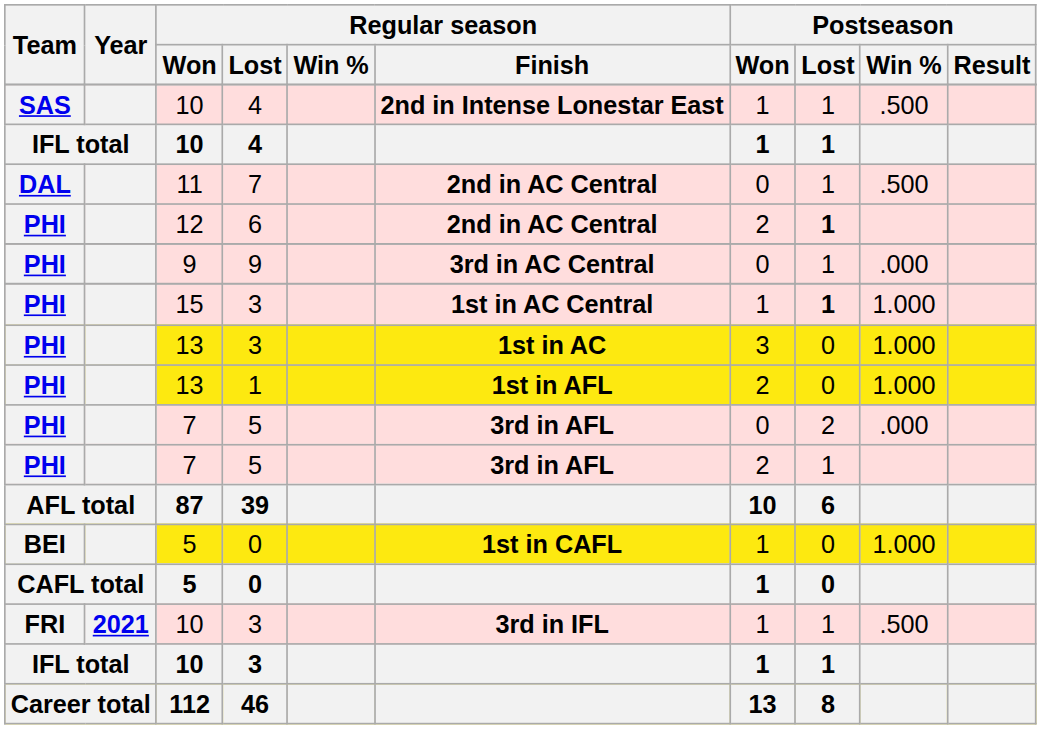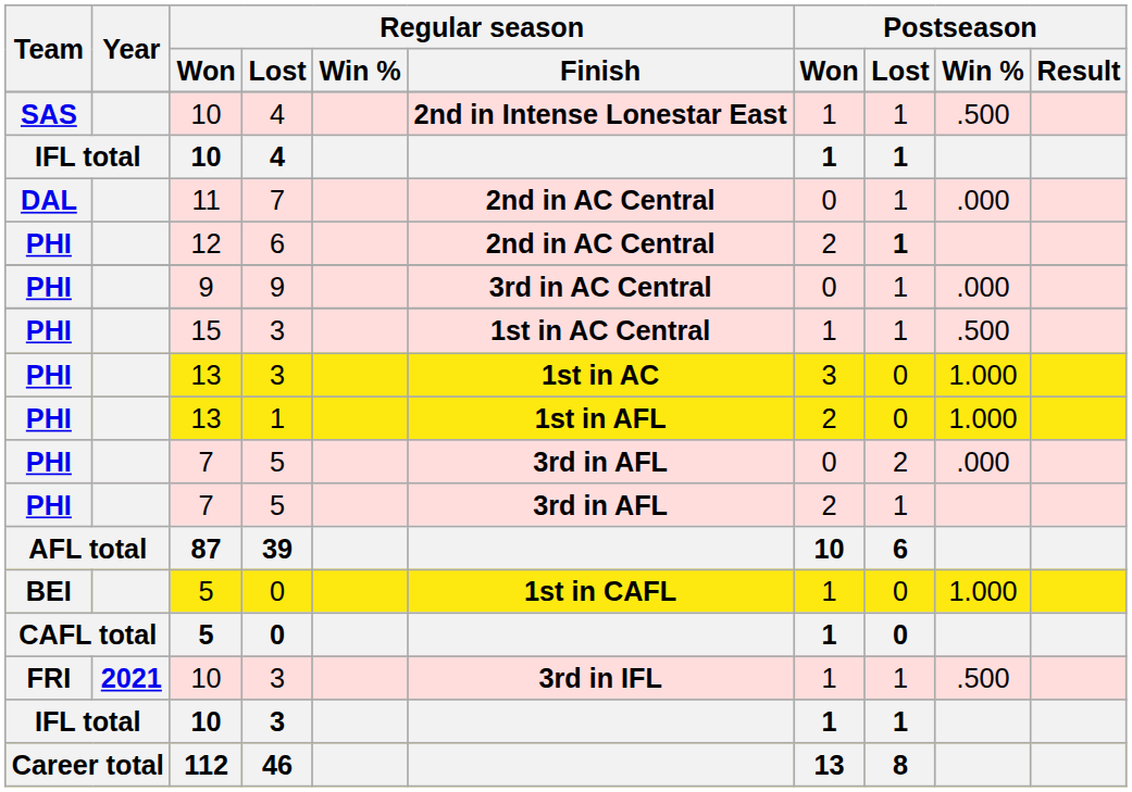 <table class="wikitable" style="font-size: 95%; text-align:center;">
 <tr>
 <th rowspan="2">Team</th>
 <th rowspan="2">Year</th>
 <th colspan="4">Regular season</th>
 <th colspan="4">Postseason</th>
 </tr>
 <tr>
 <th>Won</th>
 <th>Lost</th>
 <th>Win %</th>
 <th>Finish</th>
 <th>Won</th>
 <th>Lost</th>
 <th>Win %</th>
 <th>Result</th>
 </tr>
 <tr>
 </tr>
 <tr ! style="background:#fdd;">
 <th><a href='#'>SAS</a></th>
 <th></th>
 <td>10</td>
 <td>4</td>
 <td></td>
 <td><strong>2nd in Intense Lonestar East</strong></td>
 <td>1</td>
 <td>1</td>
 <td>.500</td>
 <td><strong></strong></td>
 </tr>
 <tr>
 <th colspan="2">IFL total</th>
 <th>10</th>
 <th>4</th>
 <th></th>
 <th></th>
 <th>1</th>
 <th>1</th>
 <th></th>
 <th></th>
 </tr>
 <tr ! style="background:#fdd;">
 <th><a href='#'>DAL</a></th>
 <th></th>
 <td>11</td>
 <td>7</td>
 <td></td>
 <td><strong>2nd in AC Central</strong></td>
 <td>0</td>
 <td>1</td>
-<td>.500</td>
+<td>.000</td>
 <td><strong></strong></td>
 </tr>
 <tr ! style="background:#fdd;">
 <th><a href='#'>PHI</a></th>
 <th></th>
 <td>12</td>
 <td>6</td>
 <td></td>
 <td><strong>2nd in AC Central</strong></td>
 <td>2</td>
 <td><strong>1</strong></td>
 <td></td>
 <td><strong></strong></td>
 </tr>
 <tr>
 </tr>
 <tr ! style="background:#fdd;">
 <th><a href='#'>PHI</a></th>
 <th></th>
 <td>9</td>
 <td>9</td>
 <td></td>
 <td><strong>3rd in AC Central</strong></td>
 <td>0</td>
 <td>1</td>
 <td>.000</td>
 <td><strong></strong></td>
 </tr>
 <tr>
 </tr>
 <tr ! style="background:#fdd;">
 <th><a href='#'>PHI</a></th>
 <th></th>
 <td>15</td>
 <td>3</td>
 <td></td>
 <td><strong>1st in AC Central</strong></td>
 <td>1</td>
-<td><strong>1</strong></td>
-<td>1.000</td>
+<td>1</td>
+<td>.500</td>
 <td><strong></strong></td>
 </tr>
 <tr ! style="background:#FDE910;">
 <th><a href='#'>PHI</a></th>
 <th></th>
 <td>13</td>
 <td>3</td>
 <td></td>
 <td><strong>1st in AC</strong></td>
 <td>3</td>
 <td>0</td>
 <td>1.000</td>
 <td><strong></strong></td>
 </tr>
 <tr ! style="background:#FDE910;">
 <th><a href='#'>PHI</a></th>
 <th></th>
 <td>13</td>
 <td>1</td>
 <td></td>
 <td><strong>1st in AFL</strong></td>
 <td>2</td>
 <td>0</td>
 <td>1.000</td>
 <td><strong></strong></td>
 </tr>
 <tr ! style="background:#fdd;">
 <th><a href='#'>PHI</a></th>
 <th></th>
 <td>7</td>
 <td>5</td>
 <td></td>
 <td><strong>3rd in AFL</strong></td>
 <td>0</td>
 <td>2</td>
 <td>.000</td>
 <td><strong></strong></td>
 </tr>
 <tr ! style="background:#fdd;">
 <th><a href='#'>PHI</a></th>
 <th></th>
 <td>7</td>
 <td>5</td>
 <td></td>
 <td><strong>3rd in AFL</strong></td>
 <td>2</td>
 <td>1</td>
 <td></td>
 <td><strong></strong></td>
 </tr>
 <tr>
 <th colspan="2">AFL total</th>
 <th>87</th>
 <th>39</th>
 <th></th>
 <th></th>
 <th>10</th>
 <th>6</th>
 <th></th>
 <th></th>
 </tr>
 <tr ! style="background:#FDE910;">
 <th>BEI</th>
 <th></th>
 <td>5</td>
 <td>0</td>
 <td></td>
 <td><strong>1st in CAFL</strong></td>
 <td>1</td>
 <td>0</td>
 <td>1.000</td>
 <td><strong></strong></td>
 </tr>
 <tr>
 <th colspan="2">CAFL total</th>
 <th>5</th>
 <th>0</th>
 <th></th>
 <th></th>
 <th>1</th>
 <th>0</th>
 <th></th>
 <th></th>
 </tr>
 <tr ! style="background:#fdd;">
 <th>FRI</th>
 <th><a href='#'>2021</a></th>
 <td>10</td>
 <td>3</td>
 <td></td>
 <td><strong>3rd in IFL</strong></td>
 <td>1</td>
 <td>1</td>
 <td>.500</td>
 <td><strong></strong></td>
 </tr>
 <tr>
 <th colspan="2">IFL total</th>
 <th>10</th>
 <th>3</th>
 <th></th>
 <th></th>
 <th>1</th>
 <th>1</th>
 <th></th>
 <th></th>
 </tr>
 <tr ! style="background:#FDE910;"|->
 <th colspan="2">Career total</th>
 <th>112</th>
 <th>46</th>
 <th></th>
 <th></th>
 <th>13</th>
 <th>8</th>
 <th></th>
 <th></th>
 </tr>
 </table>
